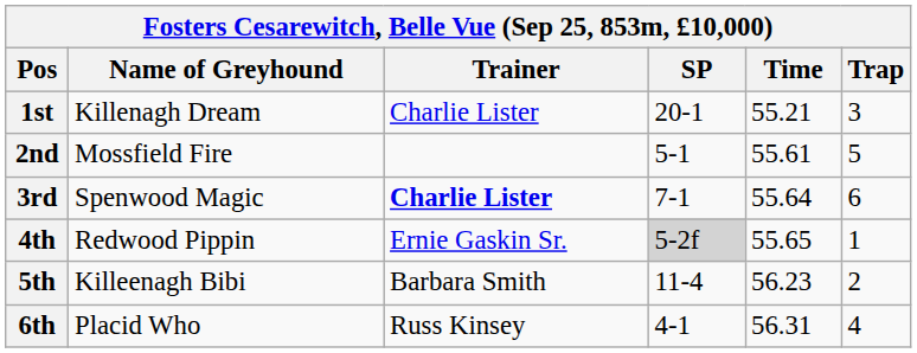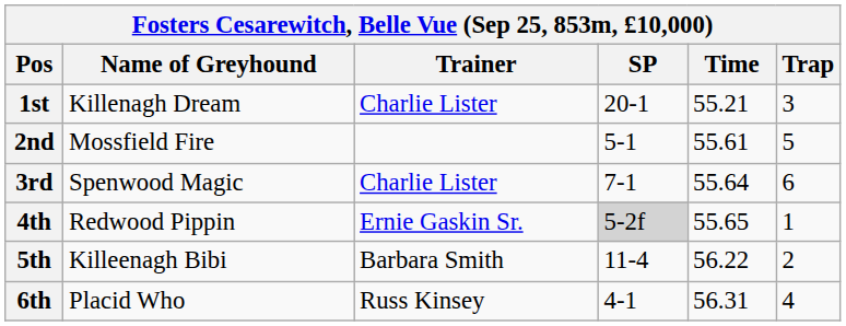 <table class="wikitable">
 <tr>
 <th colspan="6"><a href='#'>Fosters Cesarewitch</a>, <a href='#'>Belle Vue</a> (Sep 25, 853m, £10,000)</th>
 </tr>
 <tr>
 <th width=30>Pos</th>
 <th width=180>Name of Greyhound</th>
 <th width=150>Trainer</th>
 <th width=50>SP</th>
 <th width=50>Time</th>
 <th width=30>Trap</th>
 </tr>
 <tr>
 <th>1st</th>
 <td>Killenagh Dream</td>
 <td><a href='#'>Charlie Lister</a></td>
 <td>20-1</td>
 <td>55.21</td>
 <td>3</td>
 </tr>
 <tr>
 <th>2nd</th>
 <td>Mossfield Fire</td>
 <td></td>
 <td>5-1</td>
 <td>55.61</td>
 <td>5</td>
 </tr>
 <tr>
 <th>3rd</th>
 <td>Spenwood Magic</td>
-<td><strong><a href='#'>Charlie Lister</a></strong></td>
+<td><a href='#'>Charlie Lister</a></td>
 <td>7-1</td>
 <td>55.64</td>
 <td>6</td>
 </tr>
 <tr>
 <th>4th</th>
 <td>Redwood Pippin</td>
 <td><a href='#'>Ernie Gaskin Sr.</a></td>
 <td style="background: lightgrey;">5-2f</td>
 <td>55.65</td>
 <td>1</td>
 </tr>
 <tr>
 <th>5th</th>
 <td>Killeenagh Bibi</td>
 <td>Barbara Smith</td>
 <td>11-4</td>
-<td>56.23</td>
+<td>56.22</td>
 <td>2</td>
 </tr>
 <tr>
 <th>6th</th>
 <td>Placid Who</td>
 <td>Russ Kinsey</td>
 <td>4-1</td>
 <td>56.31</td>
 <td>4</td>
 </tr>
 </table>
